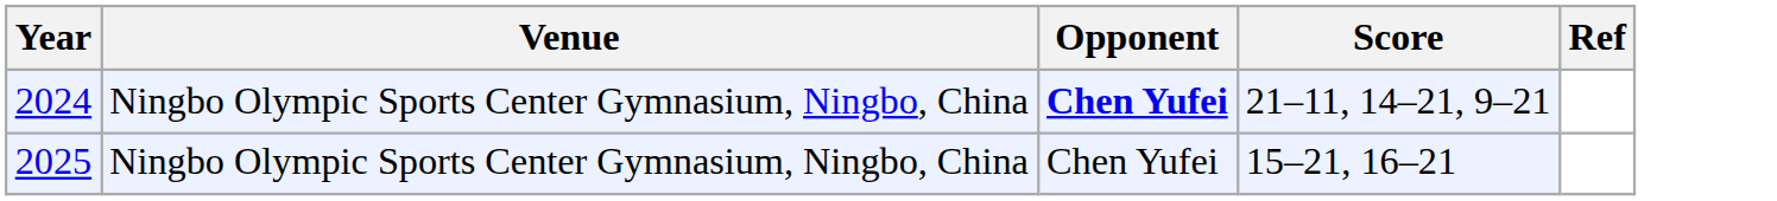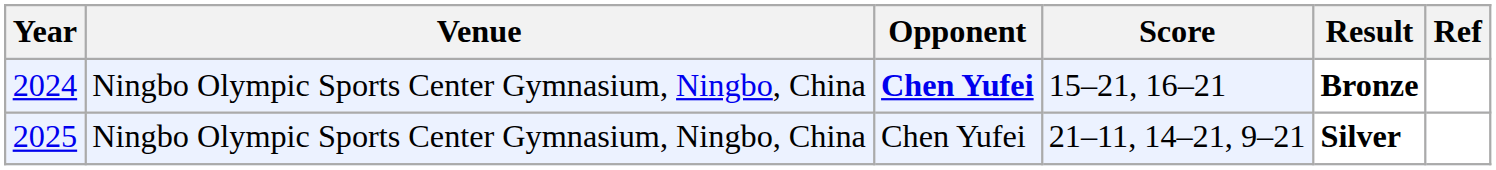 <table class="sortable wikitable" style="font-size: 90%;">
 <tr>
 <th>Year</th>
 <th>Venue</th>
 <th>Opponent</th>
 <th>Score</th>
+<th>Result</th>
 <th>Ref</th>
 </tr>
 <tr style="background:#ECF2FF">
 <td align="center"><a href='#'>2024</a></td>
 <td align="left">Ningbo Olympic Sports Center Gymnasium, <a href='#'>Ningbo</a>, China</td>
 <td align="left"><strong> <a href='#'>Chen Yufei</a></strong></td>
-<td align="left">21–11, 14–21, 9–21</td>
+<td align="left">15–21, 16–21</td>
+<td style="text-align:left; background:white"> <strong>Bronze</strong></td>
 <td style="text-align:center; background:white"></td>
 </tr>
 <tr style="background:#ECF2FF">
 <td align="center"><a href='#'>2025</a></td>
 <td align="left">Ningbo Olympic Sports Center Gymnasium, Ningbo, China</td>
 <td align="left"> Chen Yufei</td>
-<td align="left">15–21, 16–21</td>
+<td align="left">21–11, 14–21, 9–21</td>
+<td style="text-align:left; background: white"> <strong>Silver</strong></td>
 <td style="text-align:center; background: white"></td>
 </tr>
 </table>
